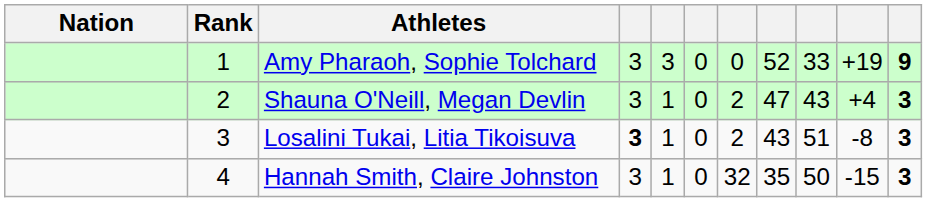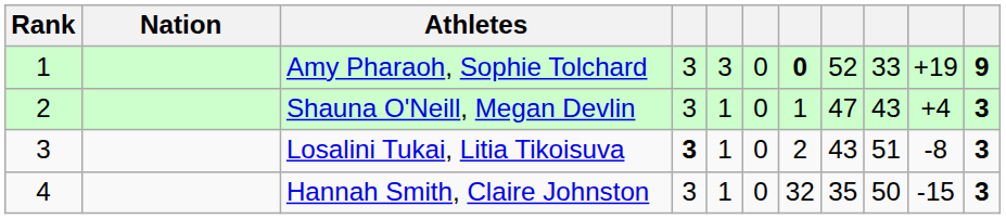 <table class=wikitable style="text-align:center">
 <tr>
+<th width=20>Rank</th>
 <th width=180>Nation</th>
-<th width=20>Rank</th>
 <th width=400>Athletes</th>
 <th width=20></th>
 <th width=20></th>
 <th width=20></th>
 <th width=20></th>
 <th width=20></th>
 <th width=20></th>
 <th width=20></th>
 <th width=20></th>
 </tr>
 <tr bgcolor="#ccffcc">
+<td>1</td>
 <td align=left></td>
-<td>1</td>
 <td align=left><a href='#'>Amy Pharaoh</a>, <a href='#'>Sophie Tolchard</a></td>
 <td>3</td>
 <td>3</td>
 <td>0</td>
-<td>0</td>
+<td><strong>0</strong></td>
 <td>52</td>
 <td>33</td>
 <td>+19</td>
 <td><strong>9</strong></td>
 </tr>
 <tr bgcolor="#ccffcc">
+<td>2</td>
 <td align=left></td>
-<td>2</td>
 <td align=left><a href='#'>Shauna O'Neill</a>, <a href='#'>Megan Devlin</a></td>
 <td>3</td>
 <td>1</td>
 <td>0</td>
-<td>2</td>
+<td>1</td>
 <td>47</td>
 <td>43</td>
 <td>+4</td>
 <td><strong>3</strong></td>
 </tr>
 <tr>
+<td>3</td>
 <td align=left></td>
-<td>3</td>
 <td align=left><a href='#'>Losalini Tukai</a>, <a href='#'>Litia Tikoisuva</a></td>
 <td><strong>3</strong></td>
 <td>1</td>
 <td>0</td>
 <td>2</td>
 <td>43</td>
 <td>51</td>
 <td>-8</td>
 <td><strong>3</strong></td>
 </tr>
 <tr>
+<td>4</td>
 <td align=left></td>
-<td>4</td>
 <td align=left><a href='#'>Hannah Smith</a>, <a href='#'>Claire Johnston</a></td>
 <td>3</td>
 <td>1</td>
 <td>0</td>
 <td>32</td>
 <td>35</td>
 <td>50</td>
 <td>-15</td>
 <td><strong>3</strong></td>
 </tr>
 </table>
